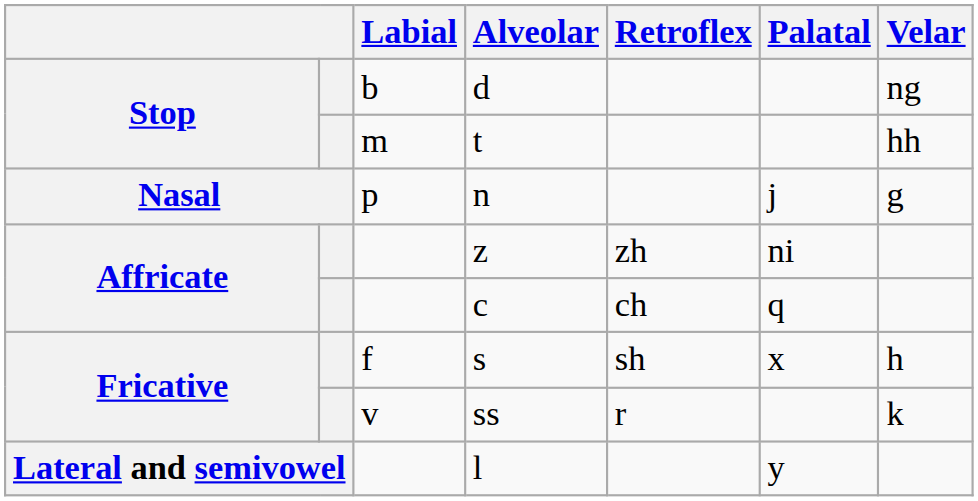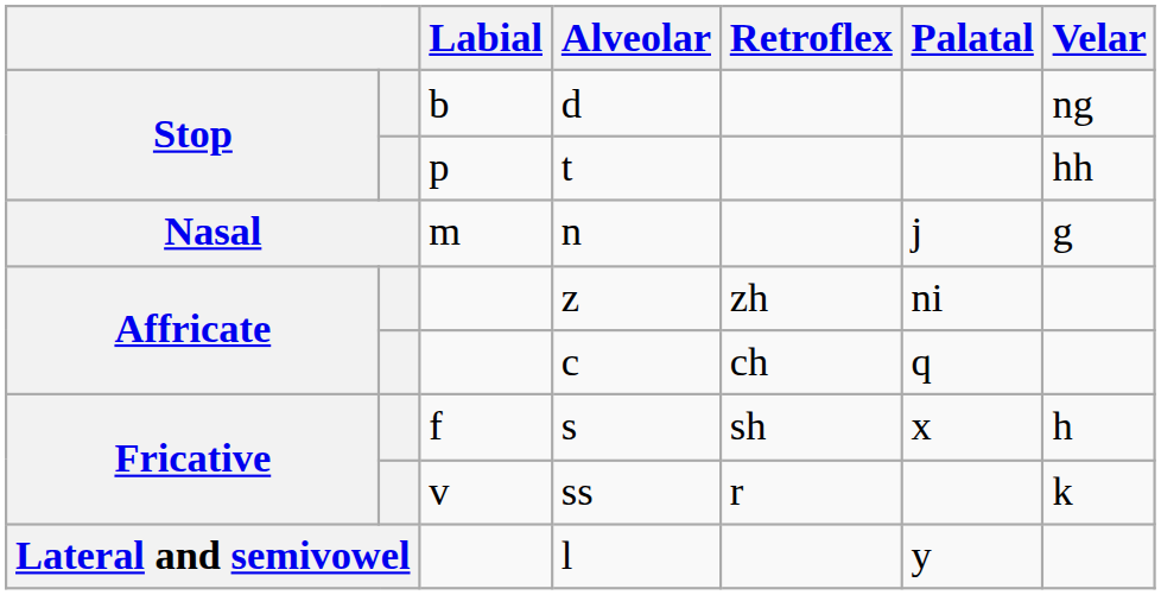 <table class="wikitable">
 <tr>
 <th colspan=2></th>
 <th><a href='#'>Labial</a></th>
 <th><a href='#'>Alveolar</a></th>
 <th><a href='#'>Retroflex</a></th>
 <th><a href='#'>Palatal</a></th>
 <th><a href='#'>Velar</a></th>
 </tr>
 <tr>
 <th rowspan=2><a href='#'>Stop</a></th>
 <th></th>
 <td>b </td>
 <td>d </td>
 <td></td>
 <td></td>
 <td>ng </td>
 </tr>
 <tr>
 <th></th>
-<td>m </td>
+<td>p </td>
 <td>t </td>
 <td></td>
 <td></td>
 <td>hh </td>
 </tr>
 <tr>
 <th colspan=2><a href='#'>Nasal</a></th>
-<td>p </td>
+<td>m </td>
 <td>n </td>
 <td></td>
 <td>j </td>
 <td>g </td>
 </tr>
 <tr>
 <th rowspan=2><a href='#'>Affricate</a></th>
 <th></th>
 <td></td>
 <td>z </td>
 <td>zh </td>
 <td>ni </td>
 <td></td>
 </tr>
 <tr>
 <th></th>
 <td></td>
 <td>c </td>
 <td>ch </td>
 <td>q </td>
 <td></td>
 </tr>
 <tr>
 <th rowspan=2><a href='#'>Fricative</a></th>
 <th></th>
 <td>f </td>
 <td>s </td>
 <td>sh </td>
 <td>x </td>
 <td>h </td>
 </tr>
 <tr>
 <th></th>
 <td>v </td>
 <td>ss </td>
 <td>r </td>
 <td></td>
 <td>k </td>
 </tr>
 <tr>
 <th colspan=2><a href='#'>Lateral</a> and <a href='#'>semivowel</a></th>
 <td></td>
 <td>l </td>
 <td></td>
 <td>y </td>
 <td></td>
 </tr>
 </table>
